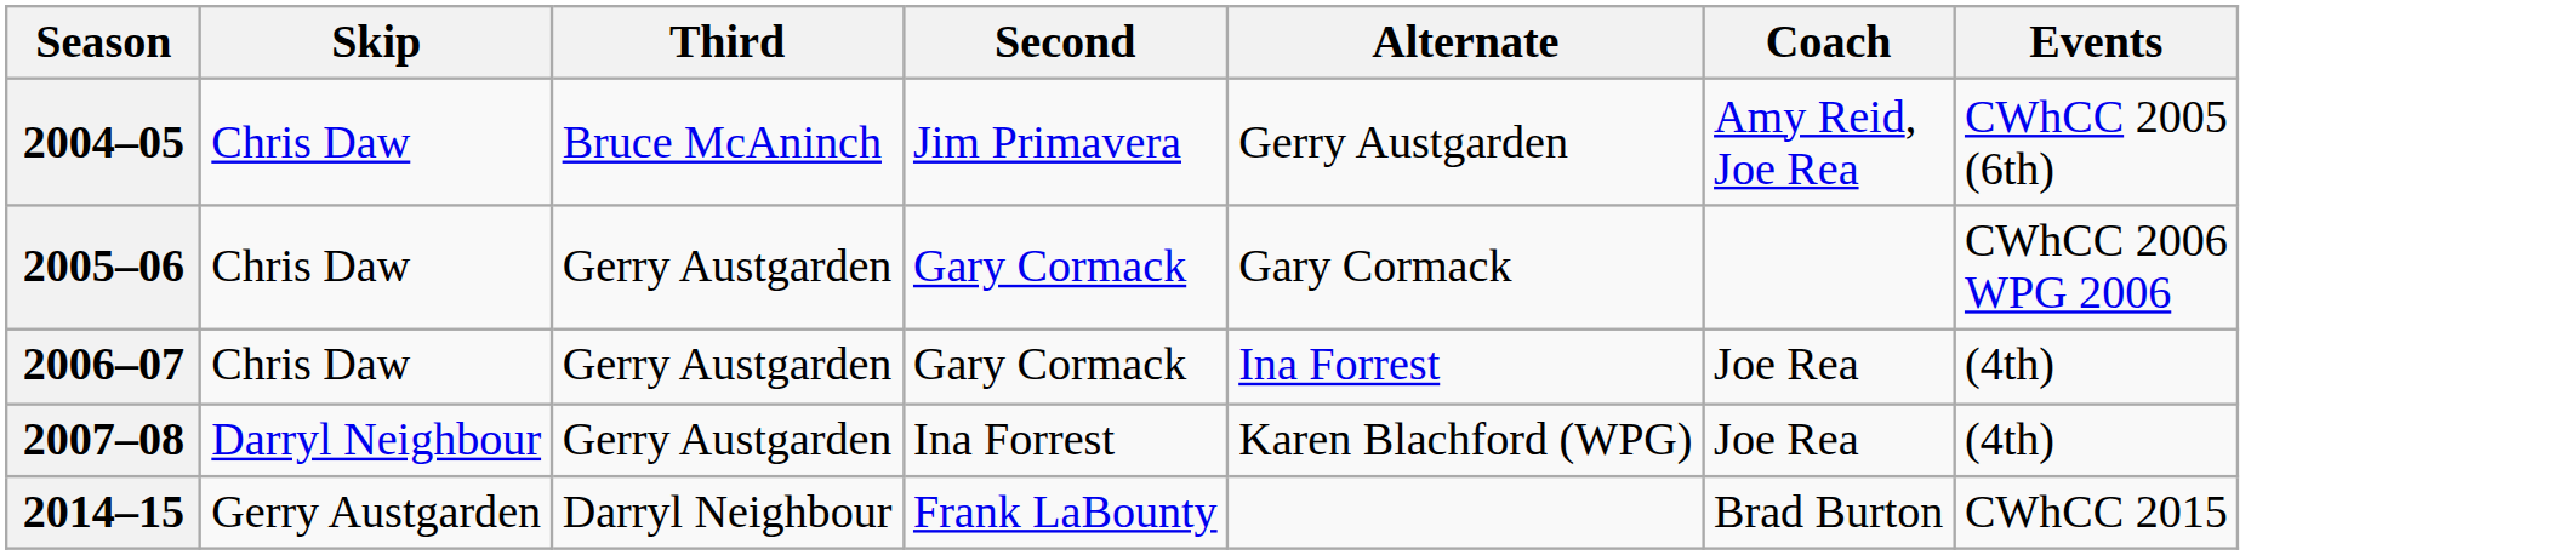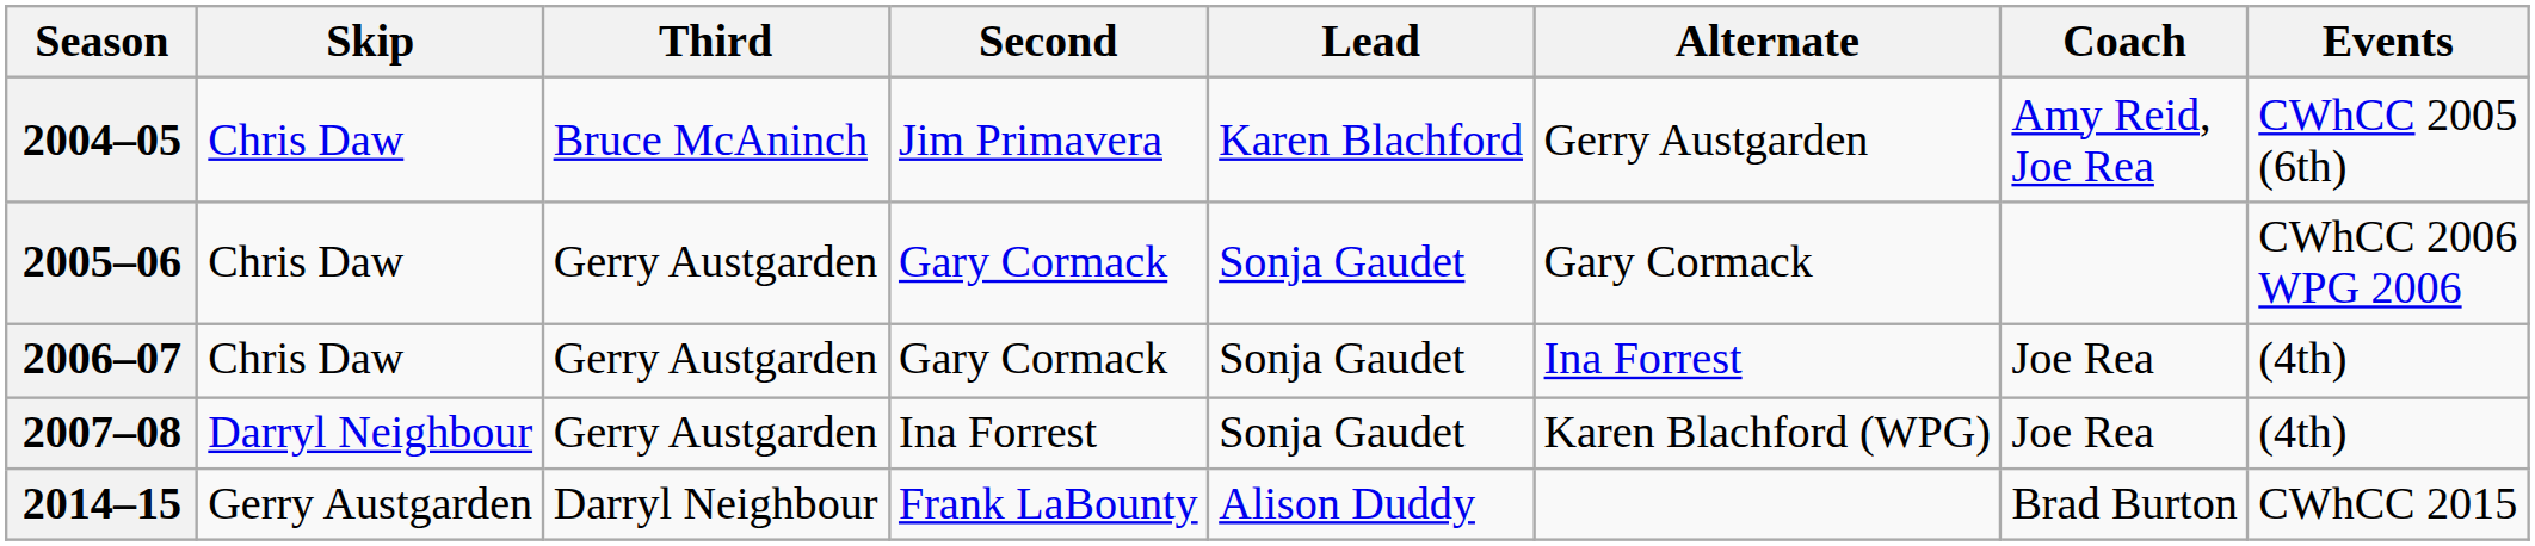 <table class="wikitable">
 <tr>
 <th scope="col" width=60>Season</th>
 <th scope="col">Skip</th>
 <th scope="col">Third</th>
 <th scope="col">Second</th>
+<th scope="col">Lead</th>
 <th scope="col">Alternate</th>
 <th scope="col">Coach</th>
 <th scope="col">Events</th>
 </tr>
 <tr>
 <th scope="row">2004–05</th>
 <td><a href='#'>Chris Daw</a></td>
 <td><a href='#'>Bruce McAninch</a></td>
 <td><a href='#'>Jim Primavera</a></td>
+<td><a href='#'>Karen Blachford</a></td>
 <td>Gerry Austgarden</td>
 <td><a href='#'>Amy Reid</a>,<br><a href='#'>Joe Rea</a></td>
 <td><a href='#'>CWhCC</a> 2005 <br> (6th)</td>
 </tr>
 <tr>
 <th scope="row">2005–06</th>
 <td>Chris Daw</td>
 <td>Gerry Austgarden</td>
 <td><a href='#'>Gary Cormack</a></td>
+<td><a href='#'>Sonja Gaudet</a></td>
 <td>Gary Cormack</td>
 <td></td>
 <td>CWhCC 2006 <br><a href='#'>WPG 2006</a> </td>
 </tr>
 <tr>
 <th scope="row">2006–07</th>
 <td>Chris Daw</td>
 <td>Gerry Austgarden</td>
 <td>Gary Cormack</td>
+<td>Sonja Gaudet</td>
 <td><a href='#'>Ina Forrest</a></td>
 <td>Joe Rea</td>
 <td> (4th)</td>
 </tr>
 <tr>
 <th scope="row">2007–08</th>
 <td><a href='#'>Darryl Neighbour</a></td>
 <td>Gerry Austgarden</td>
 <td>Ina Forrest</td>
+<td>Sonja Gaudet</td>
 <td>Karen Blachford (WPG)</td>
 <td>Joe Rea</td>
 <td> (4th)</td>
 </tr>
 <tr>
 <th scope="row">2014–15</th>
 <td>Gerry Austgarden</td>
 <td>Darryl Neighbour</td>
 <td><a href='#'>Frank LaBounty</a></td>
+<td><a href='#'>Alison Duddy</a></td>
 <td></td>
 <td>Brad Burton</td>
 <td>CWhCC 2015 </td>
 </tr>
 </table>
